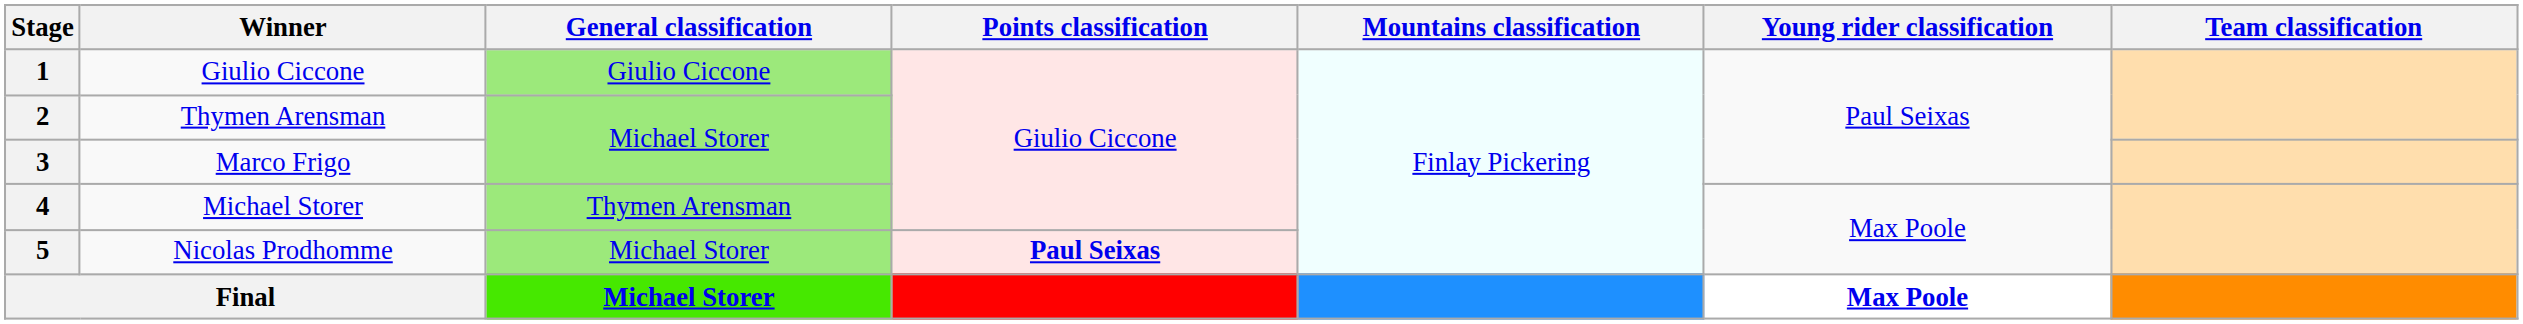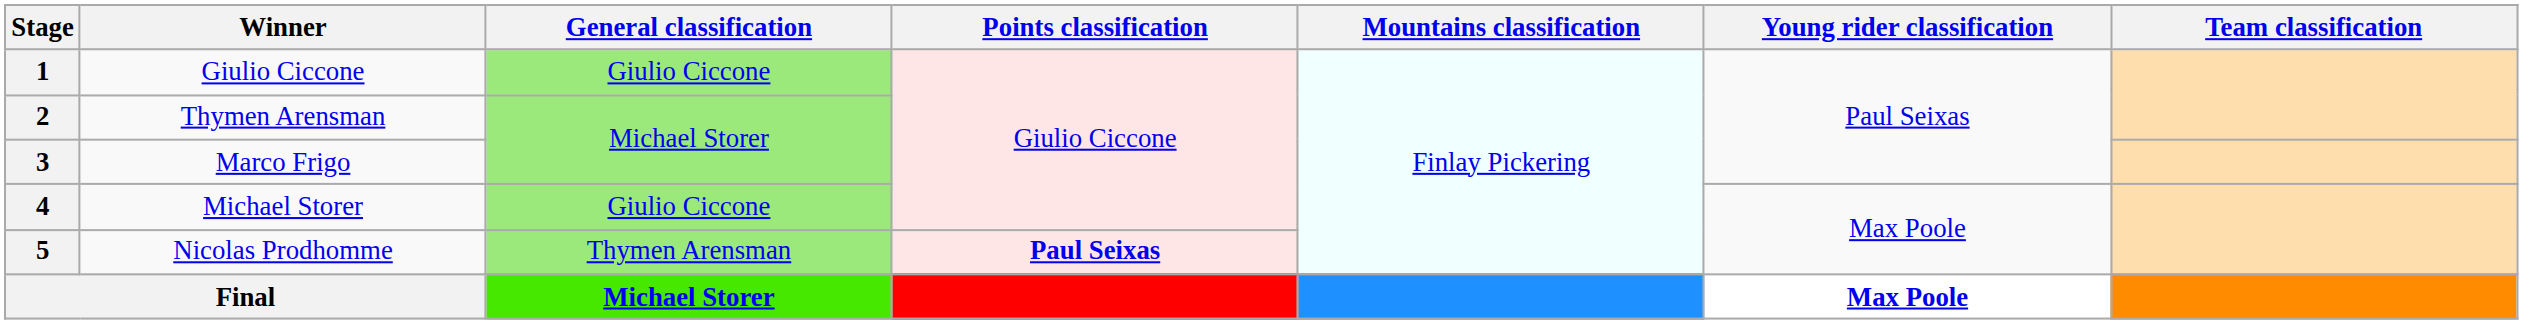 <table class="wikitable" style="text-align: center; font-size:smaller;">
 <tr>
 <th width="1%">Stage</th>
 <th width="16.5%">Winner</th>
 <th width="16.5%"><a href='#'>General classification</a><br></th>
 <th width="16.5%"><a href='#'>Points classification</a><br></th>
 <th width="16.5%"><a href='#'>Mountains classification</a><br></th>
 <th width="16.5%"><a href='#'>Young rider classification</a><br></th>
 <th width="16.5%"><a href='#'>Team classification</a></th>
 </tr>
 <tr>
 <th>1</th>
 <td><a href='#'>Giulio Ciccone</a></td>
 <td style="background:#9CE97B;"><a href='#'>Giulio Ciccone</a></td>
 <td style="background:#FFE6E6;" rowspan="4"><a href='#'>Giulio Ciccone</a></td>
 <td style="background:azure;" rowspan="5"><a href='#'>Finlay Pickering</a></td>
 <td style="background:offwhite;" rowspan="3"><a href='#'>Paul Seixas</a></td>
 <td style="background:navajowhite;" rowspan="2"></td>
 </tr>
 <tr>
 <th>2</th>
 <td><a href='#'>Thymen Arensman</a></td>
 <td style="background:#9CE97B;" rowspan="2"><a href='#'>Michael Storer</a></td>
 </tr>
 <tr>
 <th>3</th>
 <td><a href='#'>Marco Frigo</a></td>
 <td style="background:navajowhite;"></td>
 </tr>
 <tr>
 <th>4</th>
 <td><a href='#'>Michael Storer</a></td>
-<td style="background:#9CE97B;"><a href='#'>Thymen Arensman</a></td>
+<td style="background:#9CE97B;"><a href='#'>Giulio Ciccone</a></td>
 <td style="background:offwhite;" rowspan="2"><a href='#'>Max Poole</a></td>
 <td style="background:navajowhite;" rowspan="2"></td>
 </tr>
 <tr>
 <th>5</th>
 <td><a href='#'>Nicolas Prodhomme</a></td>
-<td style="background:#9CE97B;"><a href='#'>Michael Storer</a></td>
+<td style="background:#9CE97B;"><a href='#'>Thymen Arensman</a></td>
 <td style="background:#FFE6E6;"><strong><a href='#'>Paul Seixas</a></strong></td>
 </tr>
 <tr>
 <th colspan="2">Final</th>
 <th style="background:#46E800;"><a href='#'>Michael Storer</a></th>
 <th style="background:#f00;"></th>
 <th style="background:dodgerblue;"></th>
 <th style="background:white;"><a href='#'>Max Poole</a></th>
 <th style="background:#FF8C00;"></th>
 </tr>
 </table>
